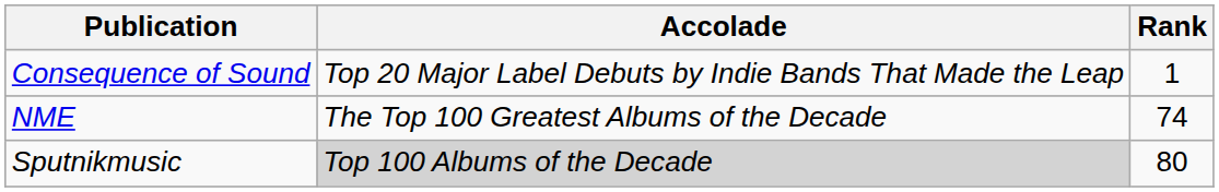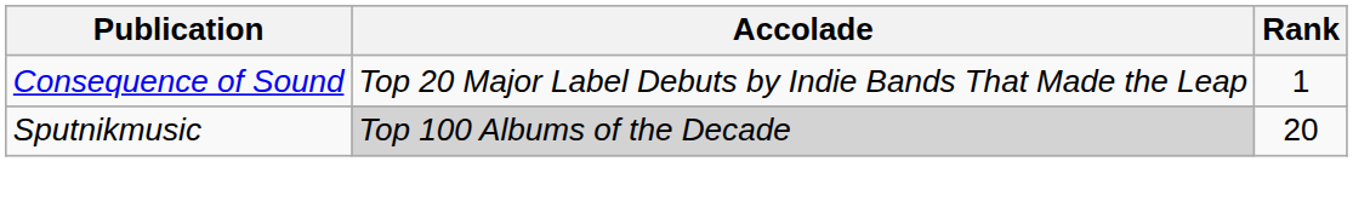 <table class="wikitable">
 <tr>
 <th>Publication</th>
 <th>Accolade</th>
 <th>Rank</th>
 </tr>
 <tr>
 <td><a href='#'><em>Consequence of Sound</em></a></td>
 <td><em>Top 20 Major Label Debuts by Indie Bands That Made the Leap</em></td>
 <td style="text-align:center;">1</td>
 </tr>
 <tr>
-<td><em><a href='#'>NME</a></em></td>
-<td><em>The Top 100 Greatest Albums of the Decade</em></td>
-<td style="text-align:center;">74</td>
-</tr>
-<tr>
 <td><em>Sputnikmusic</em></td>
 <td style="background: lightgrey;"><em>Top 100 Albums of the Decade</em></td>
-<td style="text-align:center;">80</td>
+<td style="text-align:center;">20</td>
 </tr>
 </table>
